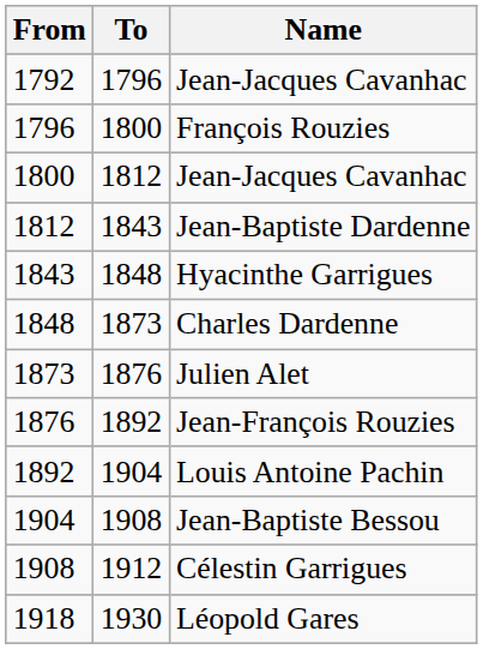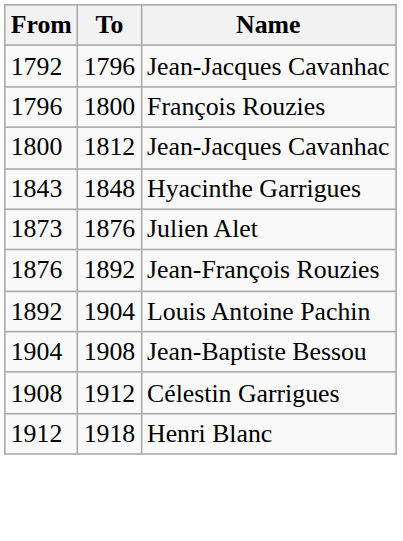 <table class="wikitable">
 <tr>
 <th>From</th>
 <th>To</th>
 <th>Name</th>
 </tr>
 <tr>
 <td>1792</td>
 <td>1796</td>
 <td>Jean-Jacques Cavanhac</td>
 </tr>
 <tr>
 <td>1796</td>
 <td>1800</td>
 <td>François Rouzies</td>
 </tr>
 <tr>
 <td>1800</td>
 <td>1812</td>
 <td>Jean-Jacques Cavanhac</td>
 </tr>
 <tr>
-<td>1812</td>
-<td>1843</td>
-<td>Jean-Baptiste Dardenne</td>
-</tr>
-<tr>
 <td>1843</td>
 <td>1848</td>
 <td>Hyacinthe Garrigues</td>
-</tr>
-<tr>
-<td>1848</td>
-<td>1873</td>
-<td>Charles Dardenne</td>
 </tr>
 <tr>
 <td>1873</td>
 <td>1876</td>
 <td>Julien Alet</td>
 </tr>
 <tr>
 <td>1876</td>
 <td>1892</td>
 <td>Jean-François Rouzies</td>
 </tr>
 <tr>
 <td>1892</td>
 <td>1904</td>
 <td>Louis Antoine Pachin</td>
 </tr>
 <tr>
 <td>1904</td>
 <td>1908</td>
 <td>Jean-Baptiste Bessou</td>
 </tr>
 <tr>
 <td>1908</td>
 <td>1912</td>
 <td>Célestin Garrigues</td>
 </tr>
 <tr>
+<td>1912</td>
 <td>1918</td>
-<td>1930</td>
-<td>Léopold Gares</td>
+<td>Henri Blanc</td>
 </tr>
 </table>
